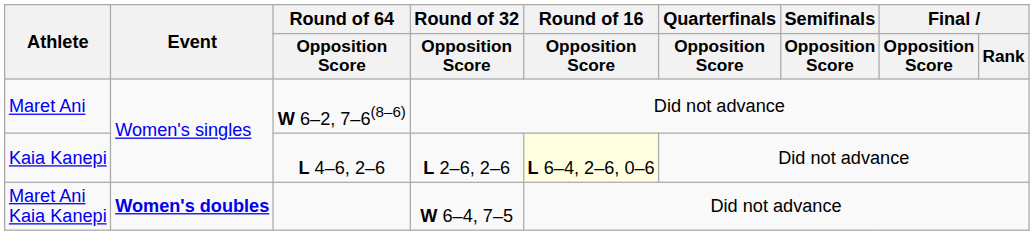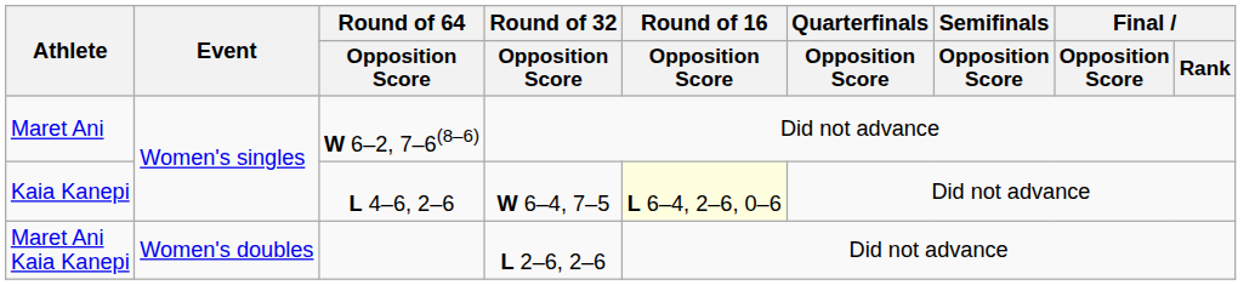 <table class=wikitable style="font-size:90%">
 <tr>
 <th rowspan="2">Athlete</th>
 <th rowspan="2">Event</th>
 <th>Round of 64</th>
 <th>Round of 32</th>
 <th>Round of 16</th>
 <th>Quarterfinals</th>
 <th>Semifinals</th>
 <th colspan=2>Final / </th>
 </tr>
 <tr style="font-size:95%">
 <th>Opposition<br>Score</th>
 <th>Opposition<br>Score</th>
 <th>Opposition<br>Score</th>
 <th>Opposition<br>Score</th>
 <th>Opposition<br>Score</th>
 <th>Opposition<br>Score</th>
 <th>Rank</th>
 </tr>
 <tr align=center>
 <td align=left><a href='#'>Maret Ani</a></td>
 <td align=left rowspan=2><a href='#'>Women's singles</a></td>
 <td><br><strong>W</strong> 6–2, 7–6<sup>(8–6)</sup></td>
 <td colspan=6>Did not advance</td>
 </tr>
 <tr align=center>
 <td align=left><a href='#'>Kaia Kanepi</a></td>
 <td><br><strong>L</strong> 4–6, 2–6</td>
-<td><br><strong>L</strong> 2–6, 2–6</td>
+<td><br><strong>W</strong> 6–4, 7–5</td>
 <td style="background: lightyellow;"><br><strong>L</strong> 6–4, 2–6, 0–6</td>
 <td colspan=4>Did not advance</td>
 </tr>
 <tr align=center>
 <td align=left><a href='#'>Maret Ani</a><br><a href='#'>Kaia Kanepi</a></td>
-<td align=left><strong><a href='#'>Women's doubles</a></strong></td>
+<td align=left><a href='#'>Women's doubles</a></td>
 <td></td>
-<td><br><strong>W</strong> 6–4, 7–5</td>
+<td><br><strong>L</strong> 2–6, 2–6</td>
 <td colspan=5>Did not advance</td>
 </tr>
 </table>
